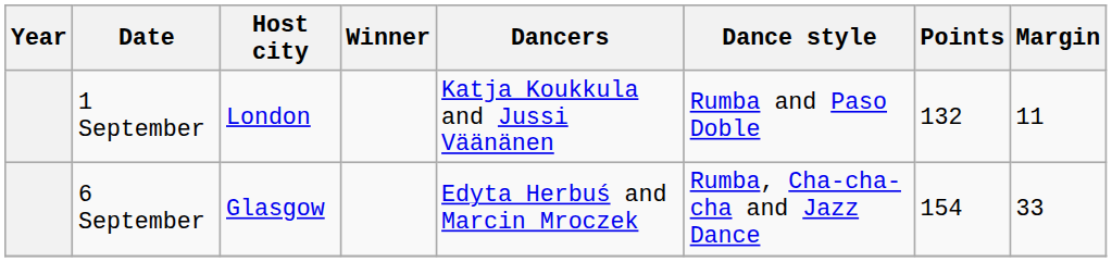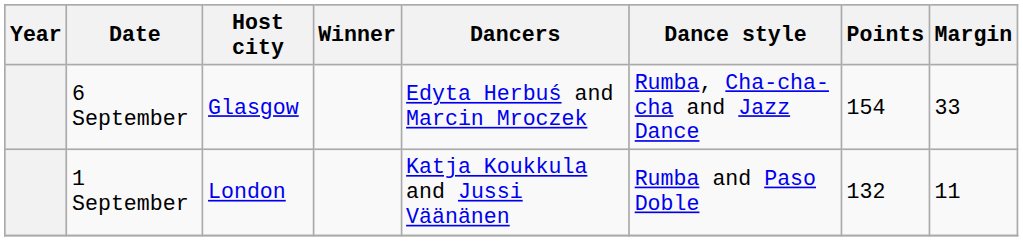 <table class="wikitable">
 <tr>
 <th scope="col">Year</th>
 <th scope="col">Date</th>
 <th scope="col">Host city</th>
 <th scope="col">Winner</th>
 <th scope="col">Dancers</th>
 <th scope="col">Dance style</th>
 <th scope="col">Points</th>
 <th scope="col">Margin</th>
 </tr>
 <tr>
 <th scope="row"></th>
+<td>6 September</td>
+<td> <a href='#'>Glasgow</a></td>
+<td></td>
+<td><a href='#'>Edyta Herbuś</a> and <a href='#'>Marcin Mroczek</a></td>
+<td><a href='#'>Rumba</a>, <a href='#'>Cha-cha-cha</a> and <a href='#'>Jazz Dance</a></td>
+<td>154</td>
+<td>33</td>
+</tr>
+<tr>
+<th scope="row"></th>
 <td>1 September</td>
 <td> <a href='#'>London</a></td>
 <td></td>
 <td><a href='#'>Katja Koukkula</a> and <a href='#'>Jussi Väänänen</a></td>
 <td><a href='#'>Rumba</a> and <a href='#'>Paso Doble</a></td>
 <td>132</td>
 <td>11</td>
 </tr>
 <tr>
-<th scope="row"></th>
-<td>6 September</td>
-<td> <a href='#'>Glasgow</a></td>
-<td></td>
-<td><a href='#'>Edyta Herbuś</a> and <a href='#'>Marcin Mroczek</a></td>
-<td><a href='#'>Rumba</a>, <a href='#'>Cha-cha-cha</a> and <a href='#'>Jazz Dance</a></td>
-<td>154</td>
-<td>33</td>
-</tr>
-<tr>
 </tr>
 </table>
